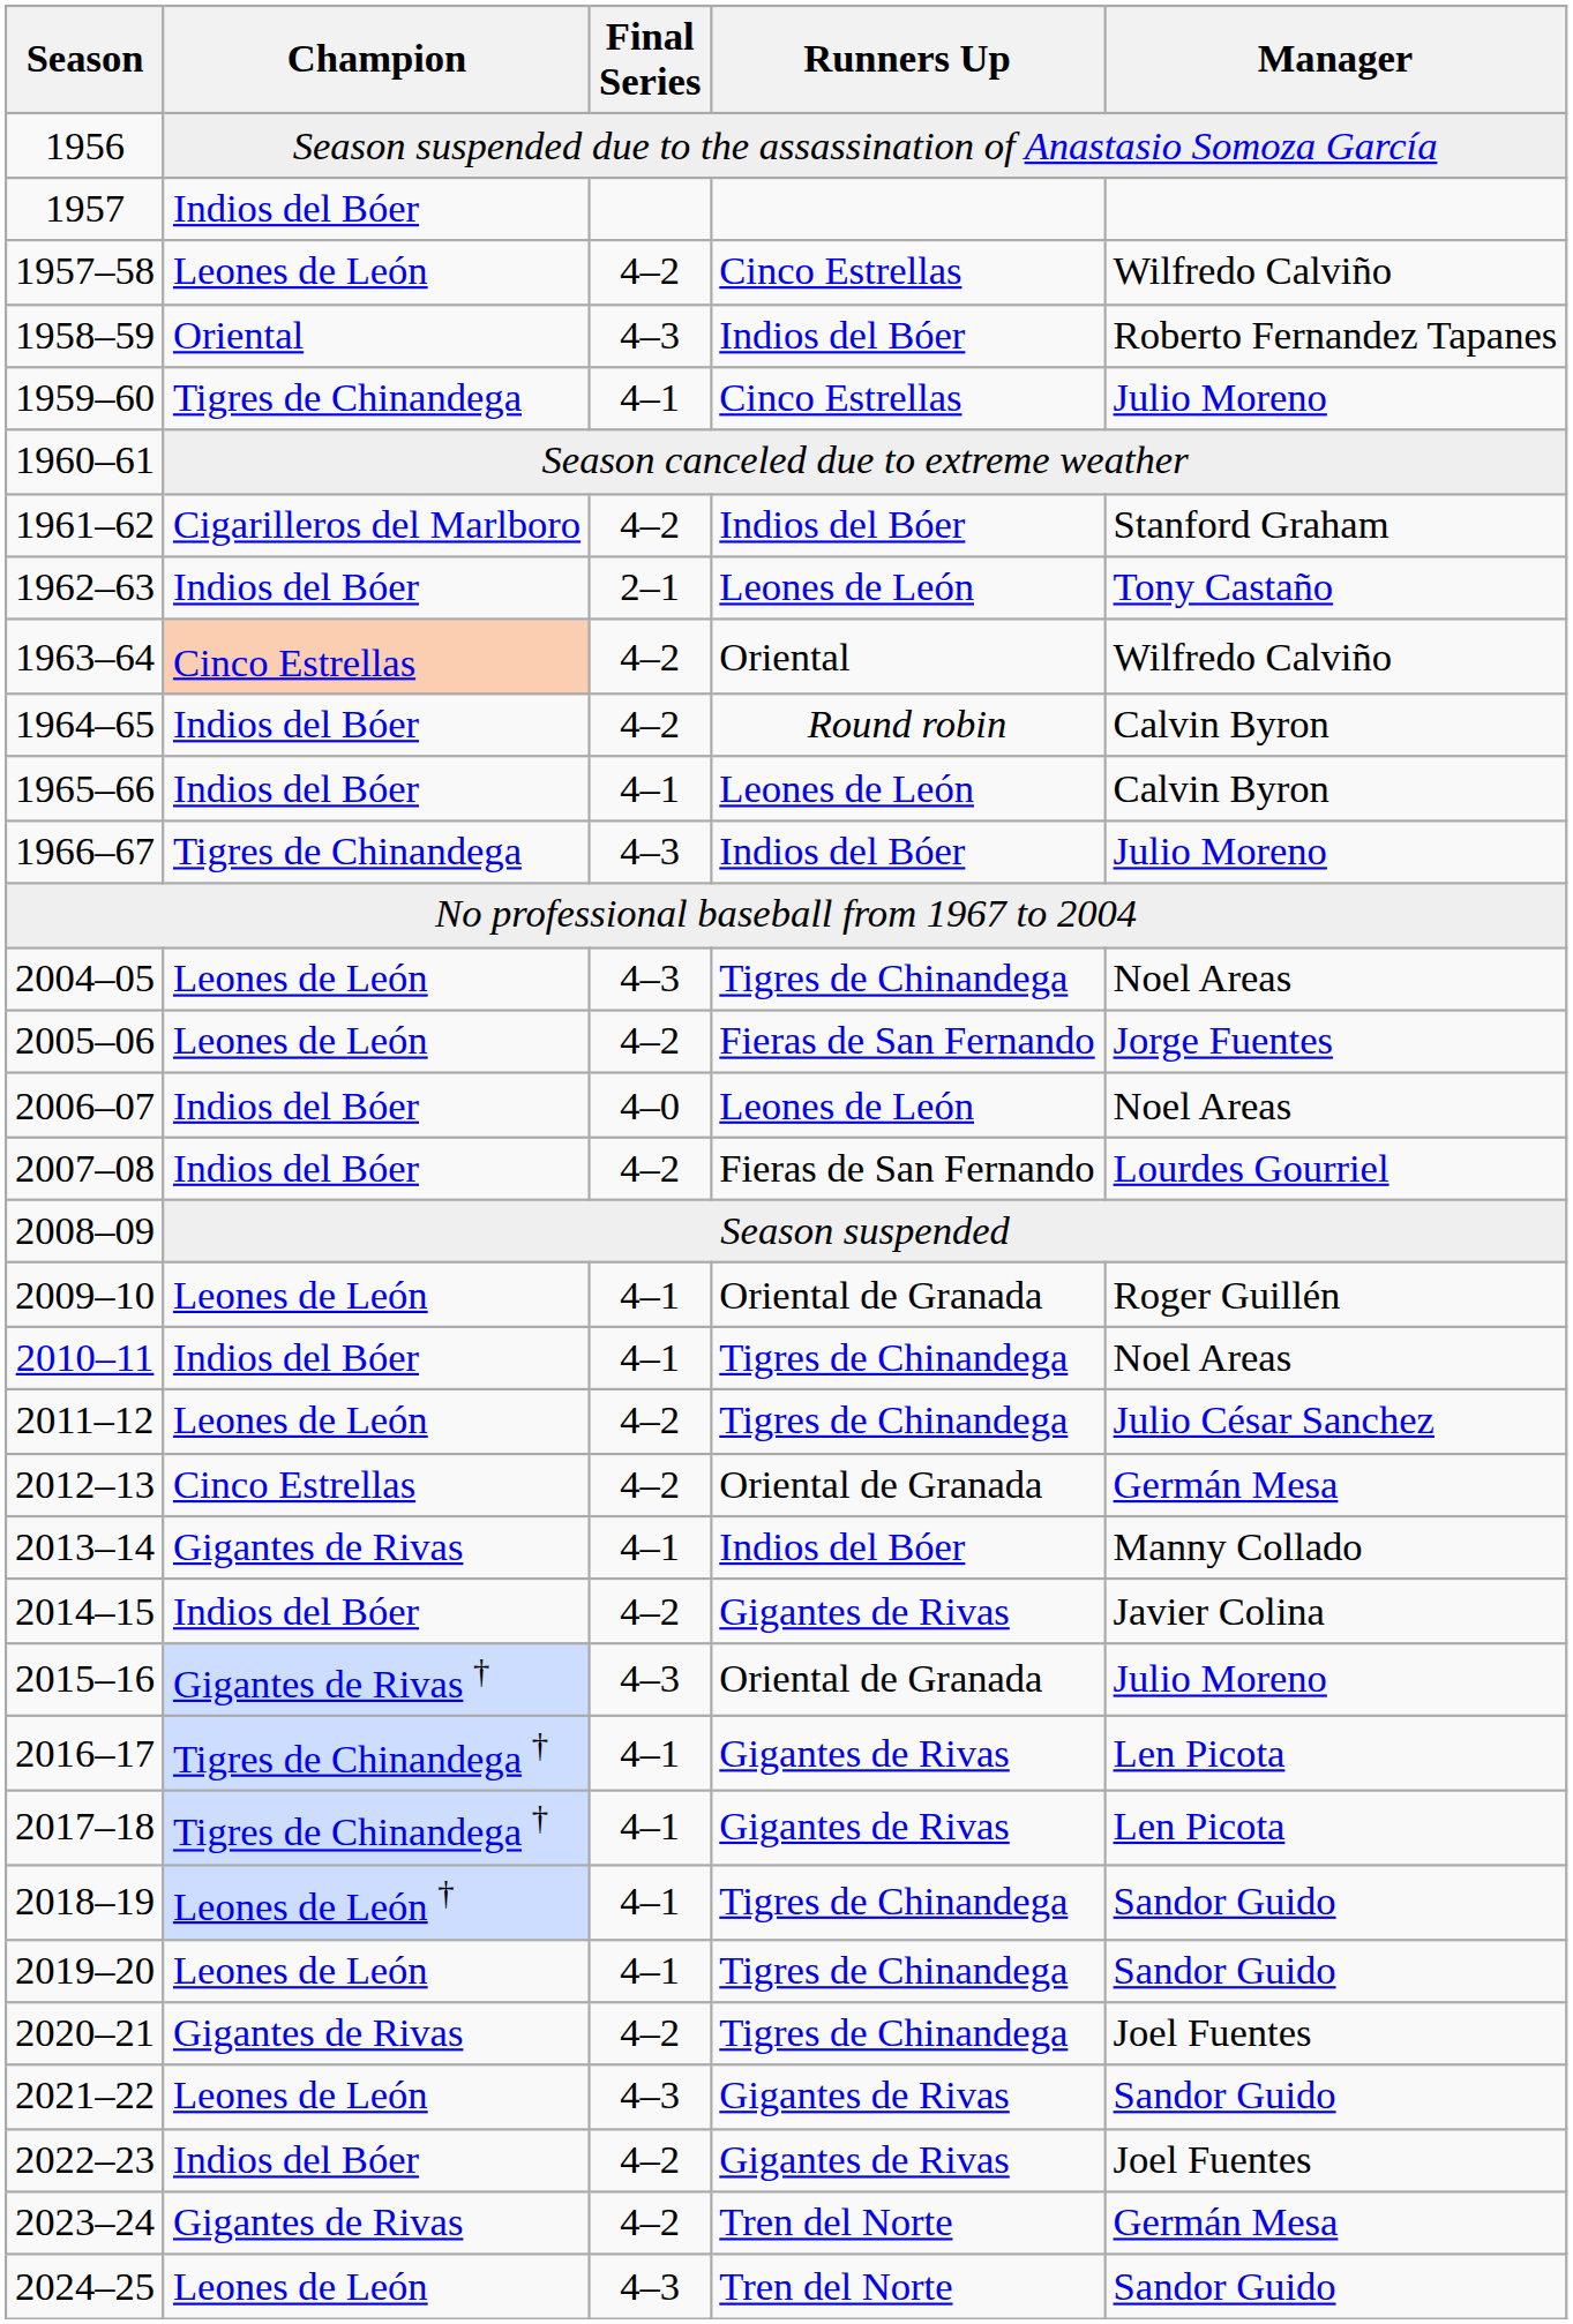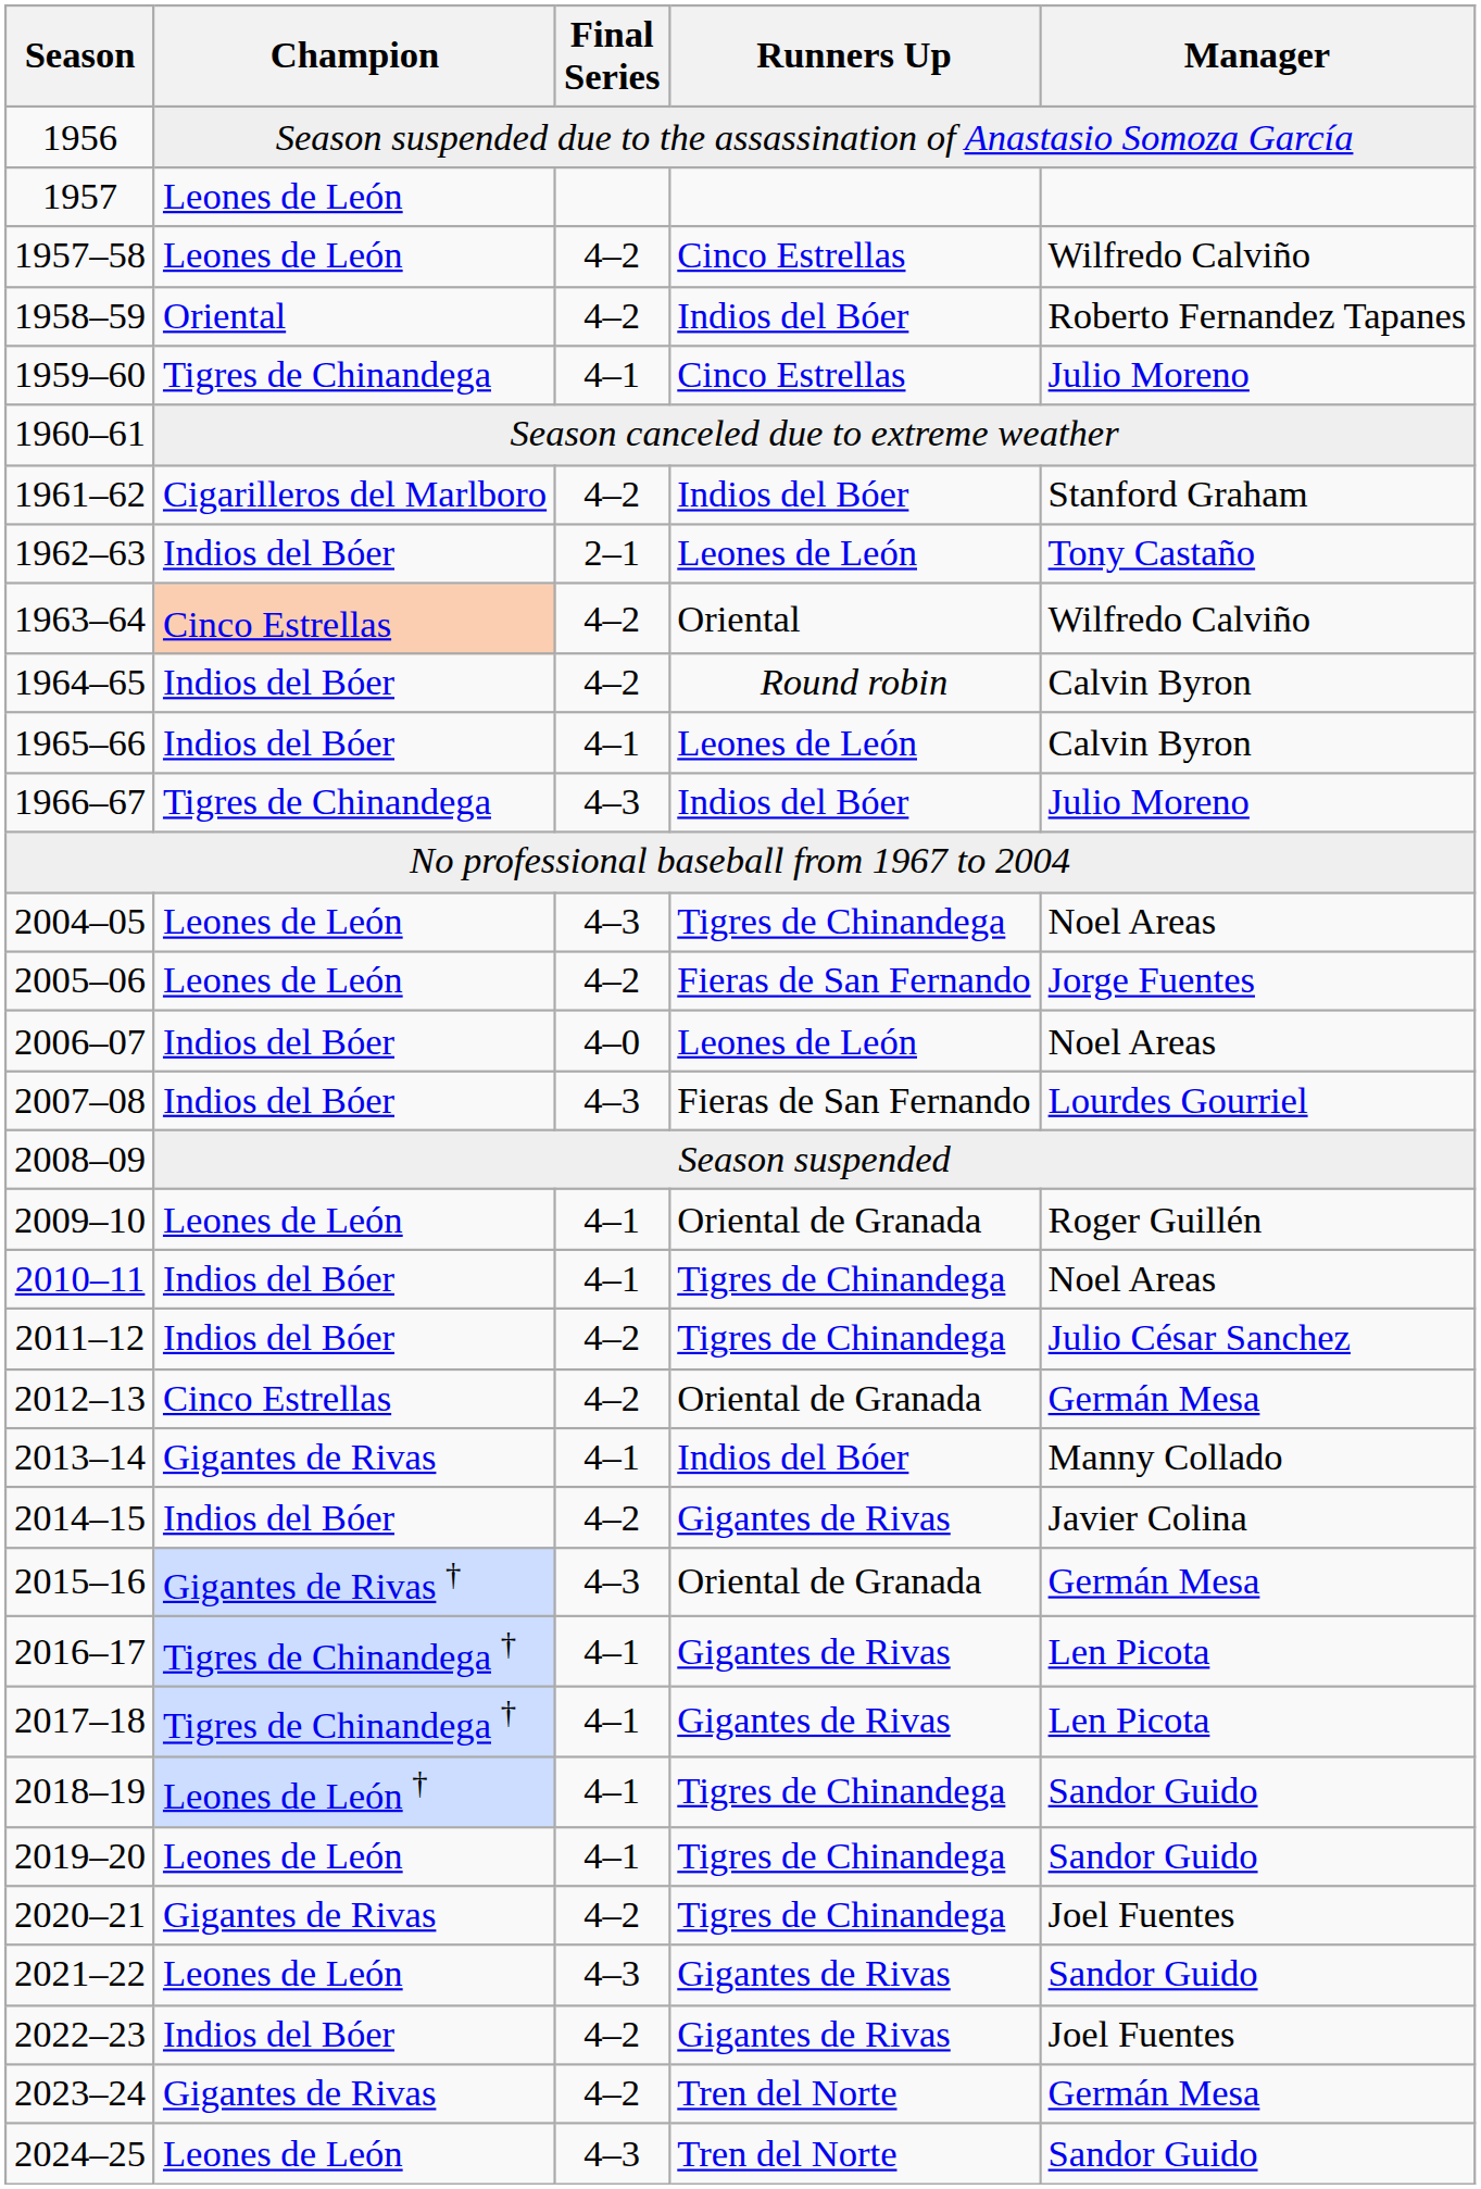 <table class="wikitable sortable">
 <tr>
 <th>Season</th>
 <th>Champion</th>
 <th>Final<br>Series</th>
 <th>Runners Up</th>
 <th>Manager</th>
 </tr>
 <tr>
 <td align="center">1956</td>
 <td bgcolor=#efefef colspan=5 align="center"><em>Season suspended due to the assassination of <a href='#'>Anastasio Somoza García</a></em></td>
 </tr>
 <tr>
 <td align="center">1957</td>
-<td><a href='#'>Indios del Bóer</a> </td>
+<td><a href='#'>Leones de León</a></td>
 <td></td>
 <td></td>
 <td></td>
 </tr>
 <tr>
 <td align="center">1957–58</td>
 <td><a href='#'>Leones de León</a> </td>
 <td align="center">4–2</td>
 <td><a href='#'>Cinco Estrellas</a></td>
 <td>Wilfredo Calviño</td>
 </tr>
 <tr>
 <td align="center">1958–59</td>
 <td><a href='#'>Oriental</a></td>
-<td align="center">4–3</td>
+<td align="center">4–2</td>
 <td><a href='#'>Indios del Bóer</a></td>
 <td>Roberto Fernandez Tapanes</td>
 </tr>
 <tr>
 <td align="center">1959–60</td>
 <td><a href='#'>Tigres de Chinandega</a></td>
 <td align="center">4–1</td>
 <td><a href='#'>Cinco Estrellas</a></td>
 <td><a href='#'>Julio Moreno</a></td>
 </tr>
 <tr>
 <td align="center">1960–61</td>
 <td bgcolor=#efefef colspan=5 align="center"><em>Season canceled due to extreme weather</em></td>
 </tr>
 <tr>
 <td align="center">1961–62</td>
 <td><a href='#'>Cigarilleros del Marlboro</a></td>
 <td align="center">4–2</td>
 <td><a href='#'>Indios del Bóer</a></td>
 <td>Stanford Graham</td>
 </tr>
 <tr>
 <td align="center">1962–63</td>
 <td><a href='#'>Indios del Bóer</a></td>
 <td align="center">2–1</td>
 <td><a href='#'>Leones de León</a></td>
 <td><a href='#'>Tony Castaño</a></td>
 </tr>
 <tr>
 <td align="center">1963–64</td>
 <td style="background-color:#FBCEB1"><a href='#'>Cinco Estrellas</a> <sup></sup></td>
 <td align="center">4–2</td>
 <td>Oriental</td>
 <td>Wilfredo Calviño</td>
 </tr>
 <tr>
 <td align="center">1964–65</td>
 <td><a href='#'>Indios del Bóer</a> </td>
 <td align="center">4–2</td>
 <td align="center"><em>Round robin</em></td>
 <td>Calvin Byron</td>
 </tr>
 <tr>
 <td align="center">1965–66</td>
 <td><a href='#'>Indios del Bóer</a> </td>
 <td align="center">4–1</td>
 <td><a href='#'>Leones de León</a></td>
 <td>Calvin Byron</td>
 </tr>
 <tr>
 <td align="center">1966–67</td>
 <td><a href='#'>Tigres de Chinandega</a>  </td>
 <td align="center">4–3</td>
 <td><a href='#'>Indios del Bóer</a></td>
 <td><a href='#'>Julio Moreno</a></td>
 </tr>
 <tr bgcolor=#efefef>
 <td colspan=6 style="text-align:center;"><em>No professional baseball from 1967 to 2004</em></td>
 </tr>
 <tr>
 <td align="center">2004–05</td>
 <td><a href='#'>Leones de León</a> </td>
 <td align="center">4–3</td>
 <td><a href='#'>Tigres de Chinandega</a></td>
 <td>Noel Areas</td>
 </tr>
 <tr>
 <td align="center">2005–06</td>
 <td><a href='#'>Leones de León</a> </td>
 <td align="center">4–2</td>
 <td><a href='#'>Fieras de San Fernando</a></td>
 <td><a href='#'>Jorge Fuentes</a></td>
 </tr>
 <tr>
 <td align="center">2006–07</td>
 <td><a href='#'>Indios del Bóer</a> </td>
 <td align="center">4–0</td>
 <td><a href='#'>Leones de León</a></td>
 <td>Noel Areas</td>
 </tr>
 <tr>
 <td align="center">2007–08</td>
 <td><a href='#'>Indios del Bóer</a> </td>
-<td align="center">4–2</td>
+<td align="center">4–3</td>
 <td>Fieras de San Fernando</td>
 <td><a href='#'>Lourdes Gourriel</a></td>
 </tr>
 <tr>
 <td align="center">2008–09</td>
 <td bgcolor=#efefef align="center" colspan=5><em>Season suspended</em></td>
 </tr>
 <tr>
 <td align="center">2009–10</td>
 <td><a href='#'>Leones de León</a> </td>
 <td align="center">4–1</td>
 <td>Oriental de Granada</td>
 <td>Roger Guillén</td>
 </tr>
 <tr>
 <td align="center"><a href='#'>2010–11</a></td>
 <td><a href='#'>Indios del Bóer</a> </td>
 <td align="center">4–1</td>
 <td><a href='#'>Tigres de Chinandega</a></td>
 <td>Noel Areas</td>
 </tr>
 <tr>
 <td align="center">2011–12</td>
-<td><a href='#'>Leones de León</a></td>
+<td><a href='#'>Indios del Bóer</a> </td>
 <td align="center">4–2</td>
 <td><a href='#'>Tigres de Chinandega</a></td>
 <td><a href='#'>Julio César Sanchez</a></td>
 </tr>
 <tr>
 <td align="center">2012–13</td>
 <td><a href='#'>Cinco Estrellas</a> </td>
 <td align="center">4–2</td>
 <td>Oriental de Granada</td>
 <td><a href='#'>Germán Mesa</a></td>
 </tr>
 <tr>
 <td align="center">2013–14</td>
 <td><a href='#'>Gigantes de Rivas</a></td>
 <td align="center">4–1</td>
 <td><a href='#'>Indios del Bóer</a></td>
 <td>Manny Collado</td>
 </tr>
 <tr>
 <td align="center">2014–15</td>
 <td><a href='#'>Indios del Bóer</a> </td>
 <td align="center">4–2</td>
 <td><a href='#'>Gigantes de Rivas</a></td>
 <td>Javier Colina</td>
 </tr>
 <tr>
 <td align="center">2015–16</td>
 <td style="background-color:#ccddff"><a href='#'>Gigantes de Rivas</a>  <sup>†</sup></td>
 <td align="center">4–3</td>
 <td>Oriental de Granada</td>
-<td><a href='#'>Julio Moreno</a></td>
+<td><a href='#'>Germán Mesa</a></td>
 </tr>
 <tr>
 <td align="center">2016–17</td>
 <td style="background-color:#ccddff"><a href='#'>Tigres de Chinandega</a>  <sup>†</sup></td>
 <td align="center">4–1</td>
 <td><a href='#'>Gigantes de Rivas</a></td>
 <td><a href='#'>Len Picota</a></td>
 </tr>
 <tr>
 <td align="center">2017–18</td>
 <td style="background-color:#ccddff"><a href='#'>Tigres de Chinandega</a>  <sup>†</sup></td>
 <td align="center">4–1</td>
 <td><a href='#'>Gigantes de Rivas</a></td>
 <td><a href='#'>Len Picota</a></td>
 </tr>
 <tr>
 <td align="center">2018–19</td>
 <td style="background-color:#ccddff"><a href='#'>Leones de León</a>  <sup>†</sup></td>
 <td align="center">4–1</td>
 <td><a href='#'>Tigres de Chinandega</a></td>
 <td><a href='#'>Sandor Guido</a></td>
 </tr>
 <tr>
 <td align="center">2019–20</td>
 <td><a href='#'>Leones de León</a> </td>
 <td align="center">4–1</td>
 <td><a href='#'>Tigres de Chinandega</a></td>
 <td><a href='#'>Sandor Guido</a></td>
 </tr>
 <tr>
 <td align="center">2020–21</td>
 <td><a href='#'>Gigantes de Rivas</a> </td>
 <td align="center">4–2</td>
 <td><a href='#'>Tigres de Chinandega</a></td>
 <td>Joel Fuentes</td>
 </tr>
 <tr>
 <td align="center">2021–22</td>
 <td><a href='#'>Leones de León</a> </td>
 <td align="center">4–3</td>
 <td><a href='#'>Gigantes de Rivas</a></td>
 <td><a href='#'>Sandor Guido</a></td>
 </tr>
 <tr>
 <td align="center">2022–23</td>
 <td><a href='#'>Indios del Bóer</a> </td>
 <td align="center">4–2</td>
 <td><a href='#'>Gigantes de Rivas</a></td>
 <td>Joel Fuentes</td>
 </tr>
 <tr>
 <td align="center">2023–24</td>
 <td><a href='#'>Gigantes de Rivas</a> </td>
 <td align="center">4–2</td>
 <td><a href='#'>Tren del Norte</a></td>
 <td><a href='#'>Germán Mesa</a></td>
 </tr>
 <tr>
 <td align="center">2024–25</td>
 <td><a href='#'>Leones de León</a> </td>
 <td align="center">4–3</td>
 <td><a href='#'>Tren del Norte</a></td>
 <td><a href='#'>Sandor Guido</a></td>
 </tr>
 </table>
